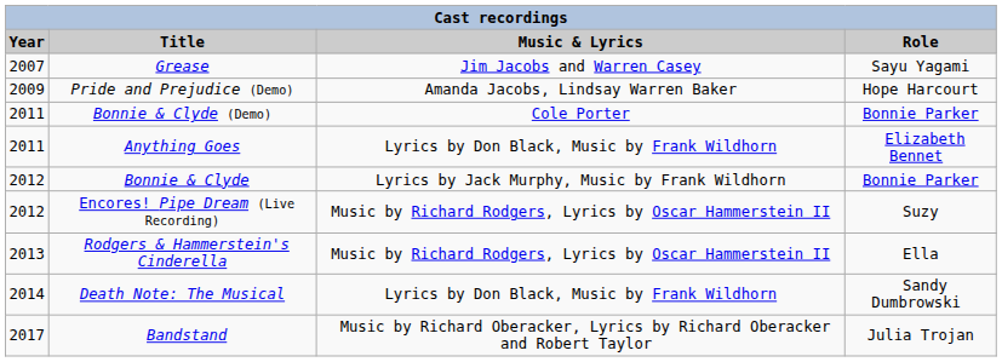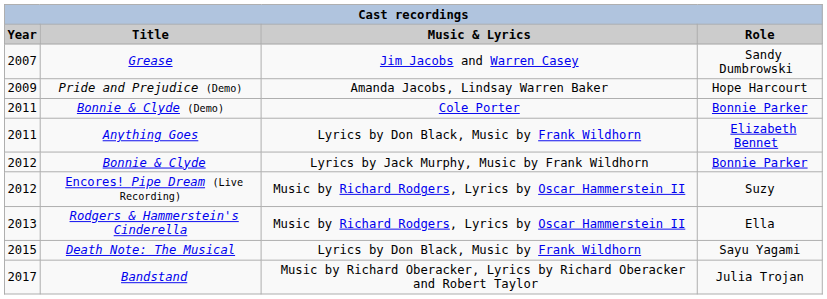 <table class="wikitable" style="text-align:center;">
 <tr>
 <th colspan=5 style="background:#B0C4DE;">Cast recordings</th>
 </tr>
 <tr>
 <th style="background:#ccc;">Year</th>
 <th style="background:#ccc;">Title</th>
 <th style="background:#ccc;">Music & Lyrics</th>
 <th style="background:#ccc;">Role</th>
 </tr>
 <tr>
 <td>2007</td>
 <td><em><a href='#'>Grease</a></em></td>
 <td><a href='#'>Jim Jacobs</a> and <a href='#'>Warren Casey</a></td>
-<td>Sayu Yagami</td>
+<td> Sandy Dumbrowski </td>
 </tr>
 <tr>
 <td>2009</td>
 <td> <em>Pride and Prejudice</em> <small>(Demo)</small> </td>
 <td> Amanda Jacobs, Lindsay Warren Baker </td>
 <td> Hope Harcourt </td>
 </tr>
 <tr>
 <td>2011</td>
 <td> <em><a href='#'>Bonnie & Clyde</a></em> <small>(Demo)</small> </td>
 <td><a href='#'>Cole Porter</a></td>
 <td> <a href='#'>Bonnie Parker</a> </td>
 </tr>
 <tr>
 <td>2011</td>
 <td><em><a href='#'>Anything Goes</a></em></td>
 <td> Lyrics by Don Black, Music by <a href='#'>Frank Wildhorn</a> </td>
 <td> <a href='#'>Elizabeth Bennet</a> </td>
 </tr>
 <tr>
 <td>2012</td>
 <td> <em><a href='#'>Bonnie & Clyde</a></em></td>
 <td>Lyrics by Jack Murphy, Music by Frank Wildhorn</td>
 <td> <a href='#'>Bonnie Parker</a> </td>
 </tr>
 <tr>
 <td>2012</td>
 <td> <a href='#'>Encores! <em>Pipe Dream</em></a> <small>(Live Recording)</small></td>
 <td> Music by <a href='#'>Richard Rodgers</a>, Lyrics by <a href='#'>Oscar Hammerstein II</a> </td>
 <td> Suzy </td>
 </tr>
 <tr>
 <td>2013</td>
 <td> <em><a href='#'>Rodgers & Hammerstein's Cinderella</a></em></td>
 <td> Music by <a href='#'>Richard Rodgers</a>, Lyrics by <a href='#'>Oscar Hammerstein II</a> </td>
 <td> Ella </td>
 </tr>
 <tr>
-<td>2014</td>
+<td>2015</td>
 <td><em><a href='#'>Death Note: The Musical</a></em></td>
 <td> Lyrics by Don Black, Music by <a href='#'>Frank Wildhorn</a> </td>
-<td> Sandy Dumbrowski </td>
+<td>Sayu Yagami</td>
 </tr>
 <tr>
 <td>2017</td>
 <td> <em><a href='#'>Bandstand</a></em></td>
 <td> Music by Richard Oberacker, Lyrics by Richard Oberacker and Robert Taylor </td>
 <td> Julia Trojan </td>
 </tr>
 </table>
